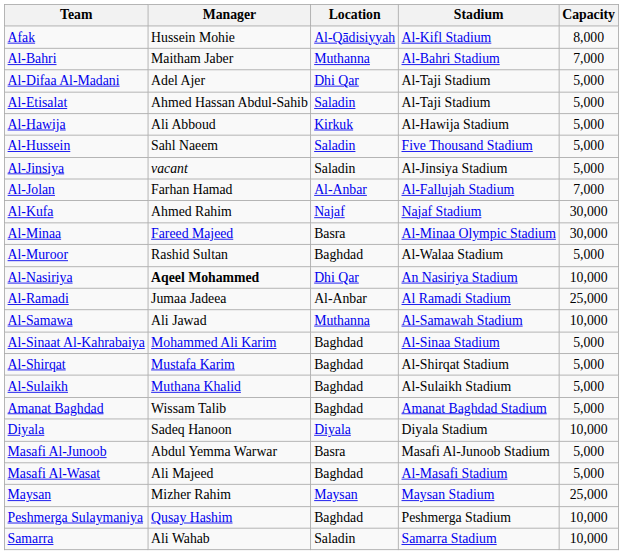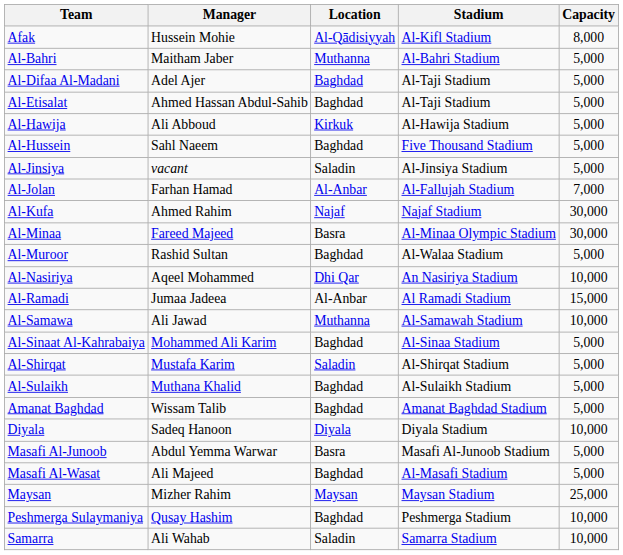 <table class="wikitable sortable" style="text-align: left;">
 <tr>
 <th>Team</th>
 <th>Manager</th>
 <th>Location</th>
 <th>Stadium</th>
 <th>Capacity</th>
 </tr>
 <tr>
 <td><a href='#'>Afak</a></td>
 <td> Hussein Mohie</td>
 <td><a href='#'>Al-Qādisiyyah</a></td>
 <td><a href='#'>Al-Kifl Stadium</a></td>
 <td style="text-align:center">8,000</td>
 </tr>
 <tr>
 <td><a href='#'>Al-Bahri</a></td>
 <td> Maitham Jaber</td>
 <td><a href='#'>Muthanna</a></td>
 <td><a href='#'>Al-Bahri Stadium</a></td>
-<td style="text-align:center">7,000</td>
+<td style="text-align:center">5,000</td>
 </tr>
 <tr>
 <td><a href='#'>Al-Difaa Al-Madani</a></td>
 <td> Adel Ajer</td>
-<td><a href='#'>Dhi Qar</a></td>
+<td><a href='#'>Baghdad</a> </td>
 <td>Al-Taji Stadium</td>
 <td style="text-align:center">5,000</td>
 </tr>
 <tr>
 <td><a href='#'>Al-Etisalat</a></td>
 <td> Ahmed Hassan Abdul-Sahib</td>
-<td><a href='#'>Saladin</a> </td>
+<td>Baghdad </td>
 <td>Al-Taji Stadium</td>
 <td style="text-align:center">5,000</td>
 </tr>
 <tr>
 <td><a href='#'>Al-Hawija</a></td>
 <td> Ali Abboud</td>
 <td><a href='#'>Kirkuk</a></td>
 <td>Al-Hawija Stadium</td>
 <td style="text-align:center">5,000</td>
 </tr>
 <tr>
 <td><a href='#'>Al-Hussein</a></td>
 <td> Sahl Naeem</td>
-<td><a href='#'>Saladin</a> </td>
+<td>Baghdad </td>
 <td><a href='#'>Five Thousand Stadium</a></td>
 <td style="text-align:center">5,000</td>
 </tr>
 <tr>
 <td><a href='#'>Al-Jinsiya</a> <em></em></td>
 <td><em>vacant</em></td>
 <td>Saladin </td>
 <td>Al-Jinsiya Stadium</td>
 <td style="text-align:center">5,000</td>
 </tr>
 <tr>
 <td><a href='#'>Al-Jolan</a></td>
 <td> Farhan Hamad</td>
 <td><a href='#'>Al-Anbar</a> </td>
 <td><a href='#'>Al-Fallujah Stadium</a></td>
 <td style="text-align:center">7,000</td>
 </tr>
 <tr>
 <td><a href='#'>Al-Kufa</a></td>
 <td> Ahmed Rahim</td>
 <td><a href='#'>Najaf</a></td>
 <td><a href='#'>Najaf Stadium</a></td>
 <td style="text-align:center">30,000</td>
 </tr>
 <tr>
 <td><a href='#'>Al-Minaa</a></td>
 <td> <a href='#'>Fareed Majeed</a></td>
 <td>Basra </td>
 <td><a href='#'>Al-Minaa Olympic Stadium</a></td>
 <td style="text-align:center">30,000</td>
 </tr>
 <tr>
 <td><a href='#'>Al-Muroor</a></td>
 <td> Rashid Sultan</td>
 <td>Baghdad </td>
 <td>Al-Walaa Stadium</td>
 <td style="text-align:center">5,000</td>
 </tr>
 <tr>
 <td><a href='#'>Al-Nasiriya</a></td>
-<td><strong> Aqeel Mohammed</strong></td>
+<td> Aqeel Mohammed</td>
 <td><a href='#'>Dhi Qar</a></td>
 <td><a href='#'>An Nasiriya Stadium</a></td>
 <td style="text-align:center">10,000</td>
 </tr>
 <tr>
 <td><a href='#'>Al-Ramadi</a></td>
 <td> Jumaa Jadeea</td>
 <td>Al-Anbar </td>
 <td><a href='#'>Al Ramadi Stadium</a></td>
-<td style="text-align:center">25,000</td>
+<td style="text-align:center">15,000</td>
 </tr>
 <tr>
 <td><a href='#'>Al-Samawa</a></td>
 <td> Ali Jawad</td>
 <td><a href='#'>Muthanna</a></td>
 <td><a href='#'>Al-Samawah Stadium</a></td>
 <td style="text-align:center">10,000</td>
 </tr>
 <tr>
 <td><a href='#'>Al-Sinaat Al-Kahrabaiya</a></td>
 <td> <a href='#'>Mohammed Ali Karim</a></td>
 <td>Baghdad </td>
 <td><a href='#'>Al-Sinaa Stadium</a></td>
 <td style="text-align:center">5,000</td>
 </tr>
 <tr>
 <td><a href='#'>Al-Shirqat</a></td>
 <td> <a href='#'>Mustafa Karim</a></td>
-<td>Baghdad </td>
+<td><a href='#'>Saladin</a> </td>
 <td>Al-Shirqat Stadium</td>
 <td style="text-align:center">5,000</td>
 </tr>
 <tr>
 <td><a href='#'>Al-Sulaikh</a></td>
 <td> <a href='#'>Muthana Khalid</a></td>
 <td>Baghdad </td>
 <td>Al-Sulaikh Stadium</td>
 <td style="text-align:center">5,000</td>
 </tr>
 <tr>
 <td><a href='#'>Amanat Baghdad</a></td>
 <td> Wissam Talib</td>
 <td>Baghdad </td>
 <td><a href='#'>Amanat Baghdad Stadium</a></td>
 <td style="text-align:center">5,000</td>
 </tr>
 <tr>
 <td><a href='#'>Diyala</a></td>
 <td> Sadeq Hanoon</td>
 <td><a href='#'>Diyala</a></td>
 <td>Diyala Stadium</td>
 <td style="text-align:center">10,000</td>
 </tr>
 <tr>
 <td><a href='#'>Masafi Al-Junoob</a></td>
 <td> Abdul Yemma Warwar</td>
 <td>Basra </td>
 <td>Masafi Al-Junoob Stadium</td>
 <td style="text-align:center">5,000</td>
 </tr>
 <tr>
 <td><a href='#'>Masafi Al-Wasat</a></td>
 <td> Ali Majeed</td>
 <td>Baghdad </td>
 <td><a href='#'>Al-Masafi Stadium</a></td>
 <td style="text-align:center">5,000</td>
 </tr>
 <tr>
 <td><a href='#'>Maysan</a></td>
 <td> Mizher Rahim</td>
 <td><a href='#'>Maysan</a></td>
 <td><a href='#'>Maysan Stadium</a></td>
 <td style="text-align:center">25,000</td>
 </tr>
 <tr>
 <td><a href='#'>Peshmerga Sulaymaniya</a></td>
 <td> <a href='#'>Qusay Hashim</a></td>
 <td>Baghdad </td>
 <td>Peshmerga Stadium</td>
 <td style="text-align:center">10,000</td>
 </tr>
 <tr>
 <td><a href='#'>Samarra</a></td>
 <td> Ali Wahab</td>
 <td>Saladin </td>
 <td><a href='#'>Samarra Stadium</a></td>
 <td style="text-align:center">10,000</td>
 </tr>
 </table>
